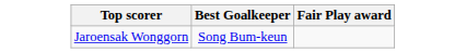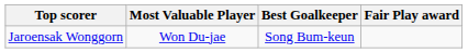 <table class="wikitable" style="text-align: center; margin: 0 auto;">
 <tr>
 <th>Top scorer</th>
+<th>Most Valuable Player</th>
 <th>Best Goalkeeper</th>
 <th>Fair Play award</th>
 </tr>
 <tr>
 <td> <a href='#'>Jaroensak Wonggorn</a></td>
+<td> <a href='#'>Won Du-jae</a></td>
 <td> <a href='#'>Song Bum-keun</a></td>
 <td></td>
 </tr>
 </table>
